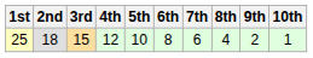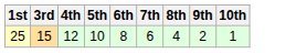 <table class="wikitable" style="font-size:85%; text-align:center">
 <tr>
 <th>1st</th>
-<th>2nd</th>
 <th>3rd</th>
 <th>4th</th>
 <th>5th</th>
 <th>6th</th>
 <th>7th</th>
 <th>8th</th>
 <th>9th</th>
 <th>10th</th>
 </tr>
 <tr>
 <td style="background:#FFFFBF;">25</td>
-<td style="background:#DFDFDF;">18</td>
 <td style="background:#FFDF9F;">15</td>
 <td style="background:#DFFFDF;">12</td>
 <td style="background:#DFFFDF;">10</td>
 <td style="background:#DFFFDF;">8</td>
 <td style="background:#DFFFDF;">6</td>
 <td style="background:#DFFFDF;">4</td>
 <td style="background:#DFFFDF;">2</td>
 <td style="background:#DFFFDF;">1</td>
 </tr>
 </table>
